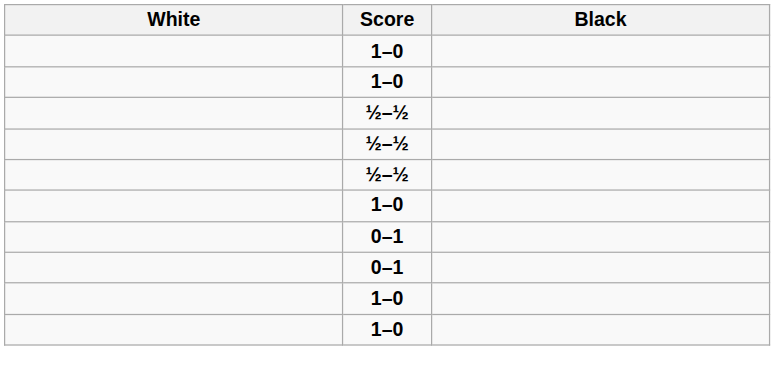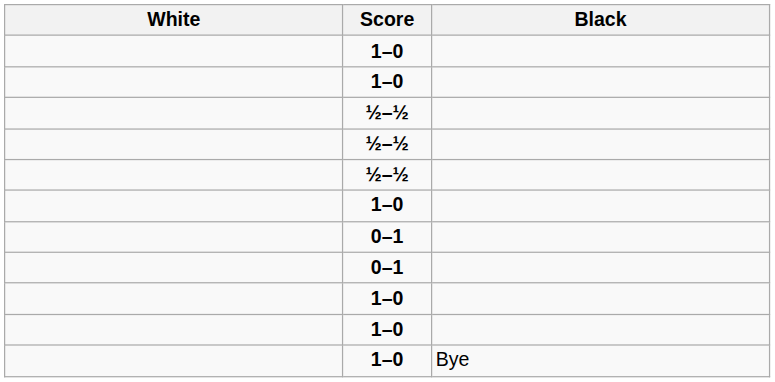 <table class="wikitable" style="text-align: center;">
 <tr>
 <th align="right" width="270">White</th>
 <th width="65">Score</th>
 <th align="left" width="270">Black</th>
 </tr>
 <tr>
 <td align=left><strong></strong></td>
 <td align=center><strong>1–0</strong></td>
 <td align=left></td>
 </tr>
 <tr>
 <td align=left><strong></strong></td>
 <td align=center><strong>1–0</strong></td>
 <td align=left></td>
 </tr>
 <tr>
 <td align=left></td>
 <td align=center><strong>½–½</strong></td>
 <td align=left></td>
 </tr>
 <tr>
 <td align=left></td>
 <td align=center><strong>½–½</strong></td>
 <td align=left></td>
 </tr>
 <tr>
 <td align=left></td>
 <td align=center><strong>½–½</strong></td>
 <td align=left></td>
 </tr>
 <tr>
 <td align=left><strong></strong></td>
 <td align=center><strong>1–0</strong></td>
 <td align=left></td>
 </tr>
 <tr>
 <td align=left></td>
 <td align=center><strong>0–1</strong></td>
 <td align=left><strong></strong></td>
 </tr>
 <tr>
 <td align=left></td>
 <td align=center><strong>0–1</strong></td>
 <td align=left><strong></strong></td>
 </tr>
 <tr>
 <td align=left><strong></strong></td>
 <td align=center><strong>1–0</strong></td>
 <td align=left></td>
 </tr>
 <tr>
 <td align=left><strong></strong></td>
 <td align=center><strong>1–0</strong></td>
 <td align=left></td>
 </tr>
+<tr>
+<td align=left><strong></strong></td>
+<td align=center><strong>1–0</strong></td>
+<td align=left>Bye</td>
+</tr>
 </table>
